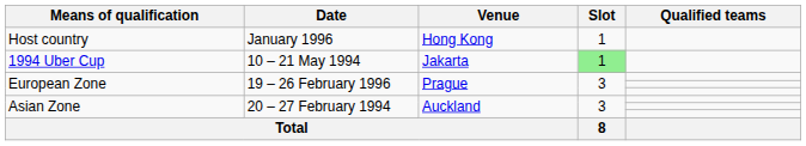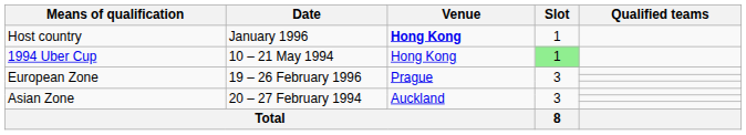 <table class="wikitable" width="900">
 <tr>
 <th width="30%">Means of qualification</th>
 <th width="22%">Date</th>
 <th width="20%">Venue</th>
 <th width="6%">Slot</th>
 <th width="22%">Qualified teams</th>
 </tr>
 <tr>
 <td>Host country</td>
 <td>January 1996</td>
-<td><a href='#'>Hong Kong</a></td>
+<td><strong><a href='#'>Hong Kong</a></strong></td>
 <td align="center">1</td>
 <td></td>
 </tr>
 <tr>
 <td><a href='#'>1994 Uber Cup</a></td>
 <td>10 – 21 May 1994</td>
-<td><a href='#'>Jakarta</a></td>
+<td><a href='#'>Hong Kong</a></td>
 <td align="center" style="background: lightgreen;">1</td>
 <td></td>
 </tr>
 <tr>
 <td rowspan="3">European Zone</td>
 <td rowspan="3">19 – 26 February 1996</td>
 <td rowspan="3"><a href='#'>Prague</a></td>
 <td rowspan="3" align="center">3</td>
 <td></td>
 </tr>
 <tr>
 <td></td>
 </tr>
 <tr>
 <td></td>
 </tr>
 <tr>
 <td rowspan="3">Asian Zone</td>
 <td rowspan="3">20 – 27 February 1994</td>
 <td rowspan="3"><a href='#'>Auckland</a></td>
 <td rowspan="3" align="center">3</td>
 <td></td>
 </tr>
 <tr>
 <td></td>
 </tr>
 <tr>
 <td></td>
 </tr>
 <tr>
 <th colspan="3">Total</th>
 <th>8</th>
 <th></th>
 </tr>
 </table>
